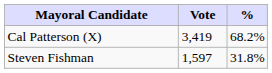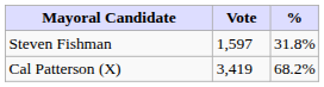 <table class="wikitable">
 <tr>
 <th style="background:#ddf; width:200px;">Mayoral Candidate </th>
 <th style="background:#ddf; width:50px;">Vote</th>
 <th style="background:#ddf; width:30px;">%</th>
 </tr>
 <tr>
+<td>Steven Fishman</td>
+<td>1,597</td>
+<td>31.8%</td>
+</tr>
+<tr>
 <td>Cal Patterson (X)</td>
 <td>3,419</td>
 <td>68.2%</td>
 </tr>
-<tr>
-<td>Steven Fishman</td>
-<td>1,597</td>
-<td>31.8%</td>
-</tr>
 </table>
